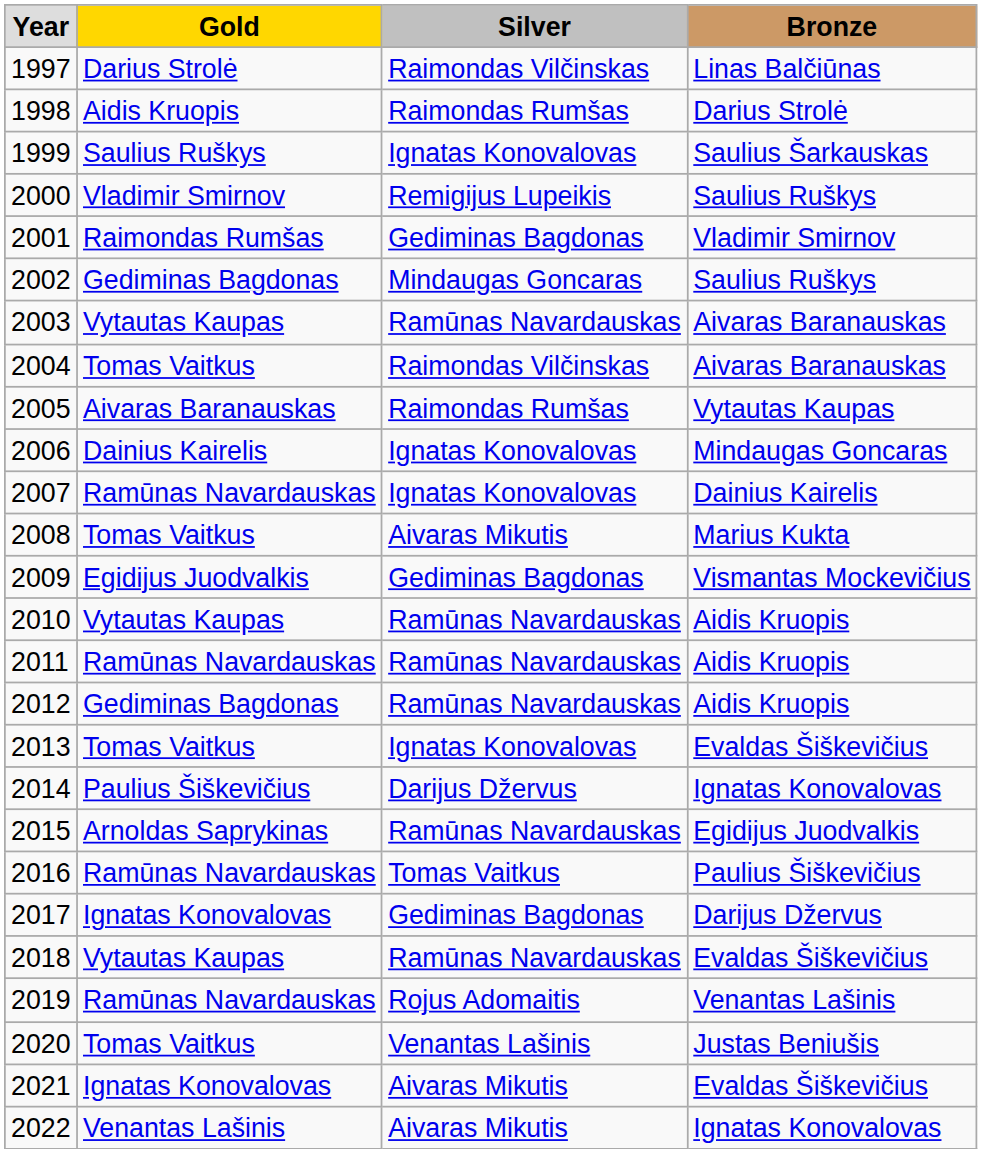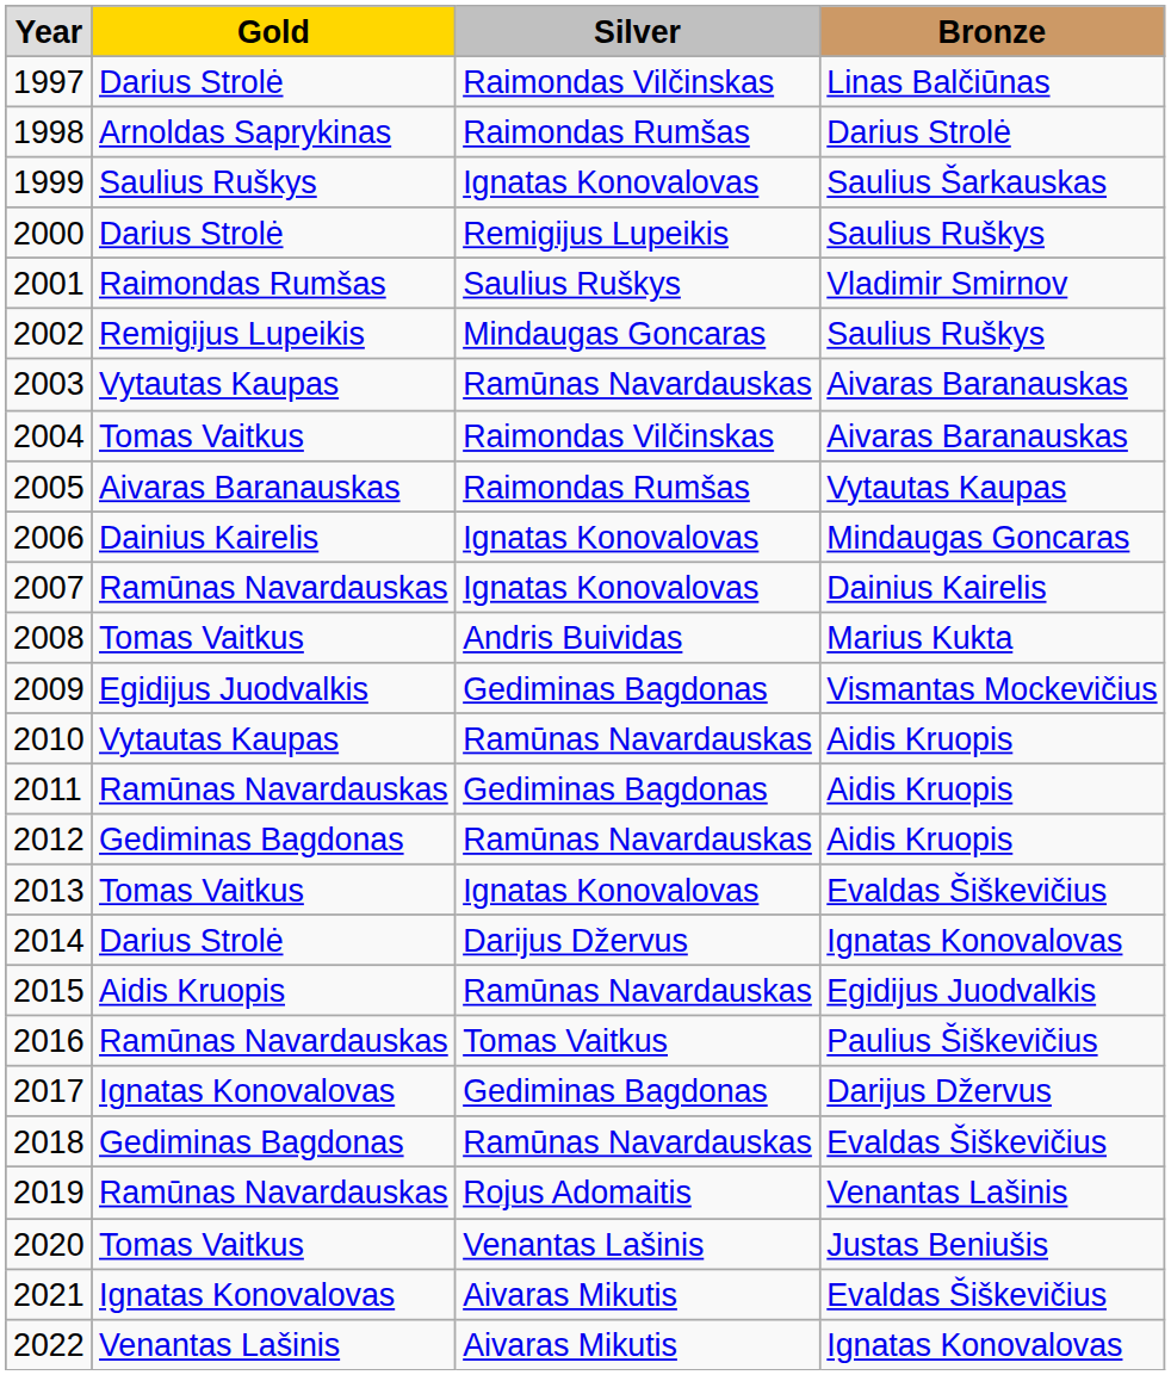 <table class="wikitable sortable" style="font-size:95%">
 <tr style="text-align:center; background:#e4e4e4; font-weight:bold;">
 <td style="background:#ddd; ">Year</td>
 <td style="background:gold; ">Gold</td>
 <td style="background:silver; ">Silver</td>
 <td style="background:#c96; ">Bronze</td>
 </tr>
 <tr>
 <td>1997</td>
 <td><a href='#'>Darius Strolė</a></td>
 <td><a href='#'>Raimondas Vilčinskas</a></td>
 <td><a href='#'>Linas Balčiūnas</a></td>
 </tr>
 <tr>
 <td>1998</td>
-<td><a href='#'>Aidis Kruopis</a></td>
+<td><a href='#'>Arnoldas Saprykinas</a></td>
 <td><a href='#'>Raimondas Rumšas</a></td>
 <td><a href='#'>Darius Strolė</a></td>
 </tr>
 <tr>
 <td>1999</td>
 <td><a href='#'>Saulius Ruškys</a></td>
 <td><a href='#'>Ignatas Konovalovas</a></td>
 <td><a href='#'>Saulius Šarkauskas</a></td>
 </tr>
 <tr>
 <td>2000</td>
-<td><a href='#'>Vladimir Smirnov</a></td>
+<td><a href='#'>Darius Strolė</a></td>
 <td><a href='#'>Remigijus Lupeikis</a></td>
 <td><a href='#'>Saulius Ruškys</a></td>
 </tr>
 <tr>
 <td>2001</td>
 <td><a href='#'>Raimondas Rumšas</a></td>
-<td><a href='#'>Gediminas Bagdonas</a></td>
+<td><a href='#'>Saulius Ruškys</a></td>
 <td><a href='#'>Vladimir Smirnov</a></td>
 </tr>
 <tr>
 <td>2002</td>
-<td><a href='#'>Gediminas Bagdonas</a></td>
+<td><a href='#'>Remigijus Lupeikis</a></td>
 <td><a href='#'>Mindaugas Goncaras</a></td>
 <td><a href='#'>Saulius Ruškys</a></td>
 </tr>
 <tr>
 <td>2003</td>
 <td><a href='#'>Vytautas Kaupas</a></td>
 <td><a href='#'>Ramūnas Navardauskas</a></td>
 <td><a href='#'>Aivaras Baranauskas</a></td>
 </tr>
 <tr>
 <td>2004</td>
 <td><a href='#'>Tomas Vaitkus</a></td>
 <td><a href='#'>Raimondas Vilčinskas</a></td>
 <td><a href='#'>Aivaras Baranauskas</a></td>
 </tr>
 <tr>
 <td>2005</td>
 <td><a href='#'>Aivaras Baranauskas</a></td>
 <td><a href='#'>Raimondas Rumšas</a></td>
 <td><a href='#'>Vytautas Kaupas</a></td>
 </tr>
 <tr>
 <td>2006</td>
 <td><a href='#'>Dainius Kairelis</a></td>
 <td><a href='#'>Ignatas Konovalovas</a></td>
 <td><a href='#'>Mindaugas Goncaras</a></td>
 </tr>
 <tr>
 <td>2007</td>
 <td><a href='#'>Ramūnas Navardauskas</a></td>
 <td><a href='#'>Ignatas Konovalovas</a></td>
 <td><a href='#'>Dainius Kairelis</a></td>
 </tr>
 <tr>
 <td>2008</td>
 <td><a href='#'>Tomas Vaitkus</a></td>
-<td><a href='#'>Aivaras Mikutis</a></td>
+<td><a href='#'>Andris Buividas</a></td>
 <td><a href='#'>Marius Kukta</a></td>
 </tr>
 <tr>
 <td>2009</td>
 <td><a href='#'>Egidijus Juodvalkis</a></td>
 <td><a href='#'>Gediminas Bagdonas</a></td>
 <td><a href='#'>Vismantas Mockevičius</a></td>
 </tr>
 <tr>
 <td>2010</td>
 <td><a href='#'>Vytautas Kaupas</a></td>
 <td><a href='#'>Ramūnas Navardauskas</a></td>
 <td><a href='#'>Aidis Kruopis</a></td>
 </tr>
 <tr>
 <td>2011</td>
 <td><a href='#'>Ramūnas Navardauskas</a></td>
-<td><a href='#'>Ramūnas Navardauskas</a></td>
+<td><a href='#'>Gediminas Bagdonas</a></td>
 <td><a href='#'>Aidis Kruopis</a></td>
 </tr>
 <tr>
 <td>2012</td>
 <td><a href='#'>Gediminas Bagdonas</a></td>
 <td><a href='#'>Ramūnas Navardauskas</a></td>
 <td><a href='#'>Aidis Kruopis</a></td>
 </tr>
 <tr>
 <td>2013</td>
 <td><a href='#'>Tomas Vaitkus</a></td>
 <td><a href='#'>Ignatas Konovalovas</a></td>
 <td><a href='#'>Evaldas Šiškevičius</a></td>
 </tr>
 <tr>
 <td>2014</td>
-<td><a href='#'>Paulius Šiškevičius</a></td>
+<td><a href='#'>Darius Strolė</a></td>
 <td><a href='#'>Darijus Džervus</a></td>
 <td><a href='#'>Ignatas Konovalovas</a></td>
 </tr>
 <tr>
 <td>2015</td>
-<td><a href='#'>Arnoldas Saprykinas</a></td>
+<td><a href='#'>Aidis Kruopis</a></td>
 <td><a href='#'>Ramūnas Navardauskas</a></td>
 <td><a href='#'>Egidijus Juodvalkis</a></td>
 </tr>
 <tr>
 <td>2016</td>
 <td><a href='#'>Ramūnas Navardauskas</a></td>
 <td><a href='#'>Tomas Vaitkus</a></td>
 <td><a href='#'>Paulius Šiškevičius</a></td>
 </tr>
 <tr>
 <td>2017</td>
 <td><a href='#'>Ignatas Konovalovas</a></td>
 <td><a href='#'>Gediminas Bagdonas</a></td>
 <td><a href='#'>Darijus Džervus</a></td>
 </tr>
 <tr>
 <td>2018</td>
-<td><a href='#'>Vytautas Kaupas</a></td>
+<td><a href='#'>Gediminas Bagdonas</a></td>
 <td><a href='#'>Ramūnas Navardauskas</a></td>
 <td><a href='#'>Evaldas Šiškevičius</a></td>
 </tr>
 <tr>
 <td>2019</td>
 <td><a href='#'>Ramūnas Navardauskas</a></td>
 <td><a href='#'>Rojus Adomaitis</a></td>
 <td><a href='#'>Venantas Lašinis</a></td>
 </tr>
 <tr>
 <td>2020</td>
 <td><a href='#'>Tomas Vaitkus</a></td>
 <td><a href='#'>Venantas Lašinis</a></td>
 <td><a href='#'>Justas Beniušis</a></td>
 </tr>
 <tr>
 <td>2021</td>
 <td><a href='#'>Ignatas Konovalovas</a></td>
 <td><a href='#'>Aivaras Mikutis</a></td>
 <td><a href='#'>Evaldas Šiškevičius</a></td>
 </tr>
 <tr>
 <td>2022</td>
 <td><a href='#'>Venantas Lašinis</a></td>
 <td><a href='#'>Aivaras Mikutis</a></td>
 <td><a href='#'>Ignatas Konovalovas</a></td>
 </tr>
 </table>
